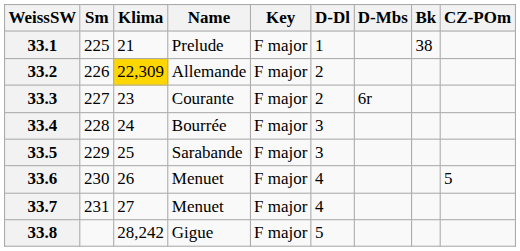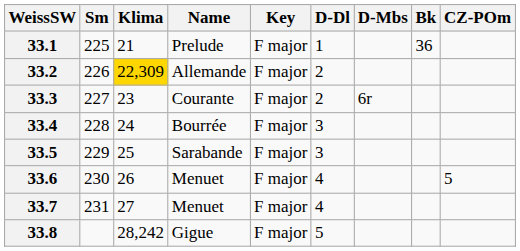 <table border="1" class="wikitable sortable">
 <tr>
 <th data-sort-type="number">WeissSW</th>
 <th>Sm</th>
 <th>Klima</th>
 <th class="unsortable">Name</th>
 <th class="unsortable">Key</th>
 <th>D-Dl</th>
 <th>D-Mbs</th>
 <th>Bk</th>
 <th>CZ-POm</th>
 </tr>
 <tr>
 <th data-sort-value="1">33.1</th>
 <td>225</td>
 <td>21</td>
 <td>Prelude</td>
 <td>F major</td>
 <td>1</td>
 <td></td>
-<td>38</td>
+<td>36</td>
 <td></td>
 </tr>
 <tr>
 <th data-sort-value="2">33.2</th>
 <td>226</td>
 <td style="background: gold;">22,309</td>
 <td>Allemande</td>
 <td>F major</td>
 <td>2</td>
 <td></td>
 <td></td>
 <td></td>
 </tr>
 <tr>
 <th data-sort-value="3">33.3</th>
 <td>227</td>
 <td>23</td>
 <td>Courante</td>
 <td>F major</td>
 <td>2</td>
 <td>6r</td>
 <td></td>
 <td></td>
 </tr>
 <tr>
 <th data-sort-value="4">33.4</th>
 <td>228</td>
 <td>24</td>
 <td>Bourrée</td>
 <td>F major</td>
 <td>3</td>
 <td></td>
 <td></td>
 <td></td>
 </tr>
 <tr>
 <th data-sort-value="5">33.5</th>
 <td>229</td>
 <td>25</td>
 <td>Sarabande</td>
 <td>F major</td>
 <td>3</td>
 <td></td>
 <td></td>
 <td></td>
 </tr>
 <tr>
 <th data-sort-value="6">33.6</th>
 <td>230</td>
 <td>26</td>
 <td>Menuet</td>
 <td>F major</td>
 <td>4</td>
 <td></td>
 <td></td>
 <td>5</td>
 </tr>
 <tr>
 <th data-sort-value="7">33.7</th>
 <td>231</td>
 <td>27</td>
 <td>Menuet</td>
 <td>F major</td>
 <td>4</td>
 <td></td>
 <td></td>
 <td></td>
 </tr>
 <tr>
 <th data-sort-value="8">33.8</th>
 <td></td>
 <td>28,242</td>
 <td>Gigue</td>
 <td>F major</td>
 <td>5</td>
 <td></td>
 <td></td>
 <td></td>
 </tr>
 </table>
